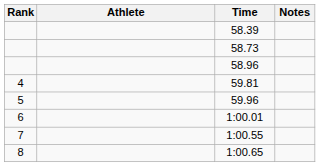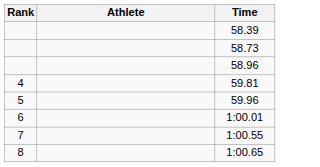 <table class="wikitable" style="text-align:center">
 <tr>
 <th width=40>Rank</th>
 <th width=250>Athlete</th>
 <th width=80>Time</th>
-<th width=50>Notes</th>
 </tr>
 <tr>
 <td></td>
 <td align=left></td>
 <td>58.39</td>
-<td></td>
 </tr>
 <tr>
 <td></td>
 <td align=left></td>
 <td>58.73</td>
-<td></td>
 </tr>
 <tr>
 <td></td>
 <td align=left></td>
 <td>58.96</td>
-<td></td>
 </tr>
 <tr>
 <td>4</td>
 <td align=left></td>
 <td>59.81</td>
-<td></td>
 </tr>
 <tr>
 <td>5</td>
 <td align=left></td>
 <td>59.96</td>
-<td></td>
 </tr>
 <tr>
 <td>6</td>
 <td align=left></td>
 <td>1:00.01</td>
-<td></td>
 </tr>
 <tr>
 <td>7</td>
 <td align=left></td>
 <td>1:00.55</td>
-<td></td>
 </tr>
 <tr>
 <td>8</td>
 <td align=left></td>
 <td>1:00.65</td>
-<td></td>
 </tr>
 </table>
